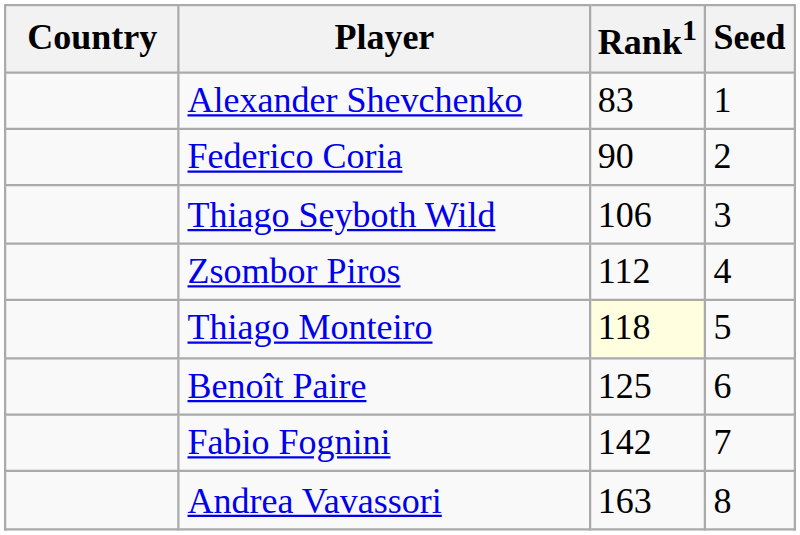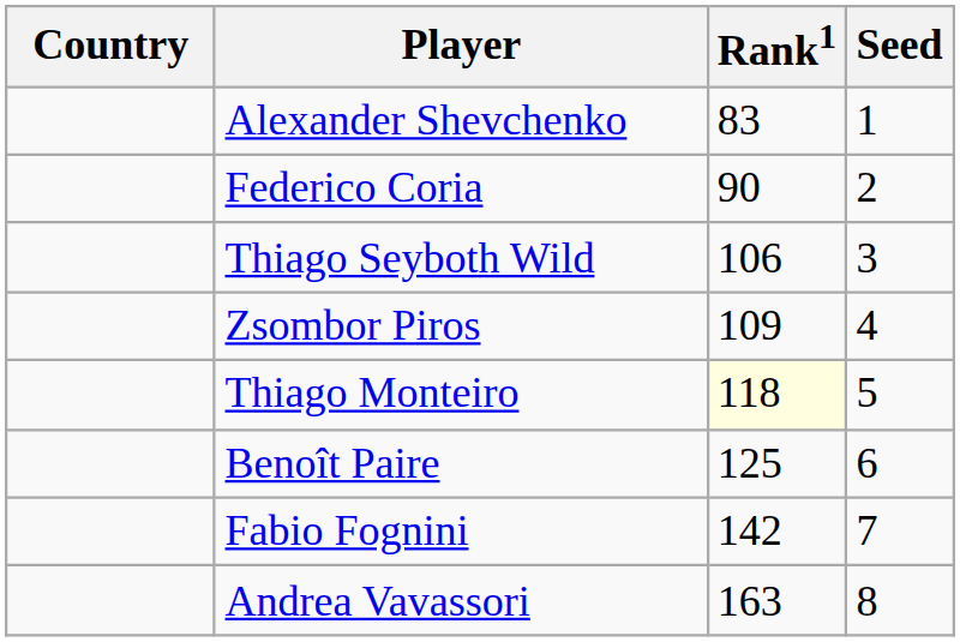 <table class="sortable wikitable">
 <tr>
 <th width="70">Country</th>
 <th width="175">Player</th>
 <th>Rank<sup>1</sup></th>
 <th>Seed</th>
 </tr>
 <tr>
 <td></td>
 <td><a href='#'>Alexander Shevchenko</a></td>
 <td>83</td>
 <td>1</td>
 </tr>
 <tr>
 <td></td>
 <td><a href='#'>Federico Coria</a></td>
 <td>90</td>
 <td>2</td>
 </tr>
 <tr>
 <td></td>
 <td><a href='#'>Thiago Seyboth Wild</a></td>
 <td>106</td>
 <td>3</td>
 </tr>
 <tr>
 <td></td>
 <td><a href='#'>Zsombor Piros</a></td>
-<td>112</td>
+<td>109</td>
 <td>4</td>
 </tr>
 <tr>
 <td></td>
 <td><a href='#'>Thiago Monteiro</a></td>
 <td style="background: lightyellow;">118</td>
 <td>5</td>
 </tr>
 <tr>
 <td></td>
 <td><a href='#'>Benoît Paire</a></td>
 <td>125</td>
 <td>6</td>
 </tr>
 <tr>
 <td></td>
 <td><a href='#'>Fabio Fognini</a></td>
 <td>142</td>
 <td>7</td>
 </tr>
 <tr>
 <td></td>
 <td><a href='#'>Andrea Vavassori</a></td>
 <td>163</td>
 <td>8</td>
 </tr>
 </table>
